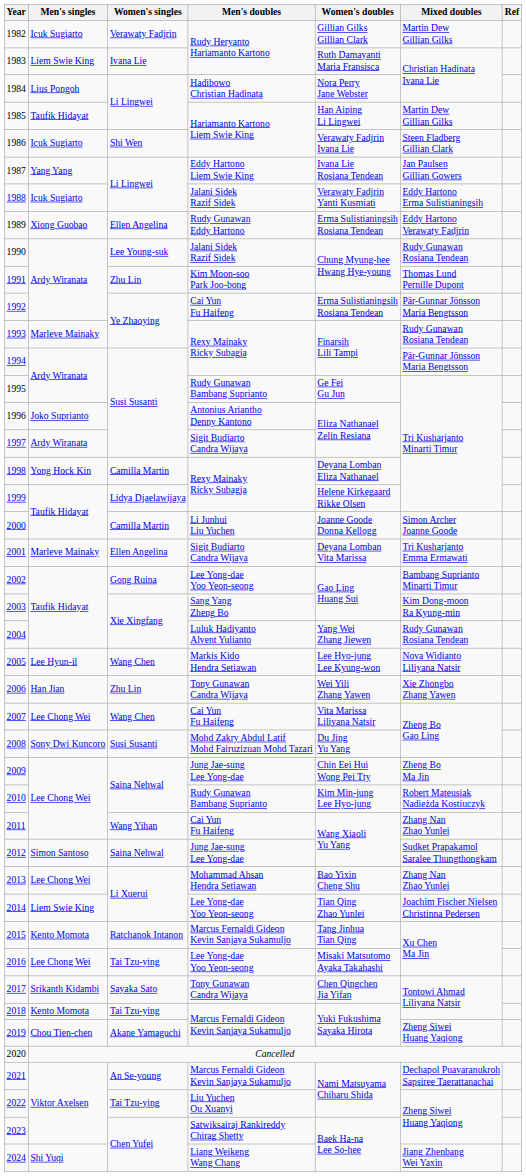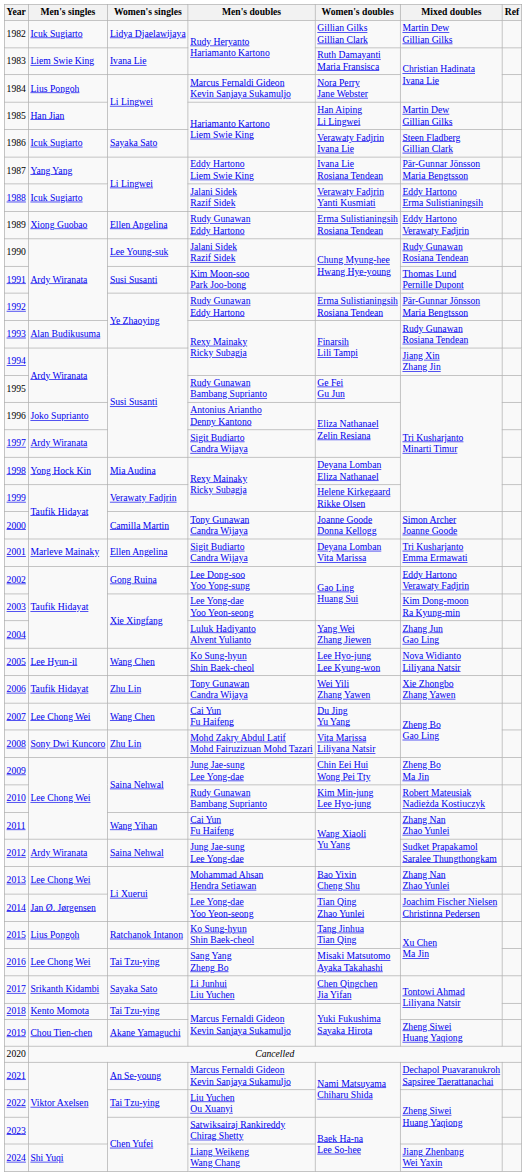 <table class=wikitable style="font-size:90%;">
 <tr>
 <th>Year</th>
 <th>Men's singles</th>
 <th>Women's singles</th>
 <th>Men's doubles</th>
 <th>Women's doubles</th>
 <th>Mixed doubles</th>
 <th>Ref</th>
 </tr>
 <tr>
 <td>1982</td>
 <td> <a href='#'>Icuk Sugiarto</a></td>
-<td> <a href='#'>Verawaty Fadjrin</a></td>
+<td> <a href='#'>Lidya Djaelawijaya</a></td>
 <td rowspan=2> <a href='#'>Rudy Heryanto</a><br> <a href='#'>Hariamanto Kartono</a></td>
 <td> <a href='#'>Gillian Gilks</a><br> <a href='#'>Gillian Clark</a></td>
 <td> <a href='#'>Martin Dew</a><br> <a href='#'>Gillian Gilks</a></td>
 <td align=center></td>
 </tr>
 <tr>
 <td>1983</td>
 <td> <a href='#'>Liem Swie King</a></td>
 <td> <a href='#'>Ivana Lie</a></td>
 <td> <a href='#'>Ruth Damayanti</a><br> <a href='#'>Maria Fransisca</a></td>
 <td rowspan=2> <a href='#'>Christian Hadinata</a><br> <a href='#'>Ivana Lie</a></td>
 <td align=center></td>
 </tr>
 <tr>
 <td>1984</td>
 <td> <a href='#'>Lius Pongoh</a></td>
 <td rowspan=2> <a href='#'>Li Lingwei</a></td>
-<td> <a href='#'>Hadibowo</a><br> <a href='#'>Christian Hadinata</a></td>
+<td> <a href='#'>Marcus Fernaldi Gideon</a><br> <a href='#'>Kevin Sanjaya Sukamuljo</a></td>
 <td> <a href='#'>Nora Perry</a><br> <a href='#'>Jane Webster</a></td>
 <td align=center></td>
 </tr>
 <tr>
 <td>1985</td>
-<td> <a href='#'>Taufik Hidayat</a></td>
+<td> <a href='#'>Han Jian</a></td>
 <td rowspan=2> <a href='#'>Hariamanto Kartono</a><br> <a href='#'>Liem Swie King</a></td>
 <td> <a href='#'>Han Aiping</a><br> <a href='#'>Li Lingwei</a></td>
 <td> <a href='#'>Martin Dew</a><br> <a href='#'>Gillian Gilks</a></td>
 <td align=center></td>
 </tr>
 <tr>
 <td>1986</td>
 <td> <a href='#'>Icuk Sugiarto</a></td>
-<td> <a href='#'>Shi Wen</a></td>
+<td> <a href='#'>Sayaka Sato</a></td>
 <td> <a href='#'>Verawaty Fadjrin</a><br> <a href='#'>Ivana Lie</a></td>
 <td> <a href='#'>Steen Fladberg</a><br> <a href='#'>Gillian Clark</a></td>
 <td align=center></td>
 </tr>
 <tr>
 <td>1987</td>
 <td> <a href='#'>Yang Yang</a></td>
 <td rowspan=2> <a href='#'>Li Lingwei</a></td>
 <td> <a href='#'>Eddy Hartono</a><br> <a href='#'>Liem Swie King</a></td>
 <td> <a href='#'>Ivana Lie</a><br> <a href='#'>Rosiana Tendean</a></td>
-<td> <a href='#'>Jan Paulsen</a><br> <a href='#'>Gillian Gowers</a></td>
+<td> <a href='#'>Pär-Gunnar Jönsson</a><br> <a href='#'>Maria Bengtsson</a></td>
 <td align=center></td>
 </tr>
 <tr>
 <td><a href='#'>1988</a></td>
 <td> <a href='#'>Icuk Sugiarto</a></td>
 <td> <a href='#'>Jalani Sidek</a><br> <a href='#'>Razif Sidek</a></td>
 <td> <a href='#'>Verawaty Fadjrin</a><br> <a href='#'>Yanti Kusmiati</a></td>
 <td> <a href='#'>Eddy Hartono</a><br> <a href='#'>Erma Sulistianingsih</a></td>
 <td align=center></td>
 </tr>
 <tr>
 <td>1989</td>
 <td> <a href='#'>Xiong Guobao</a></td>
 <td> <a href='#'>Ellen Angelina</a></td>
 <td> <a href='#'>Rudy Gunawan</a><br> <a href='#'>Eddy Hartono</a></td>
 <td> <a href='#'>Erma Sulistianingsih</a><br> <a href='#'>Rosiana Tendean</a></td>
 <td> <a href='#'>Eddy Hartono</a><br> <a href='#'>Verawaty Fadjrin</a></td>
 <td align=center></td>
 </tr>
 <tr>
 <td>1990</td>
 <td rowspan=3> <a href='#'>Ardy Wiranata</a></td>
 <td> <a href='#'>Lee Young-suk</a></td>
 <td> <a href='#'>Jalani Sidek</a><br> <a href='#'>Razif Sidek</a></td>
 <td rowspan=2> <a href='#'>Chung Myung-hee</a><br> <a href='#'>Hwang Hye-young</a></td>
 <td> <a href='#'>Rudy Gunawan</a><br> <a href='#'>Rosiana Tendean</a></td>
 <td align=center></td>
 </tr>
 <tr>
 <td><a href='#'>1991</a></td>
-<td> <a href='#'>Zhu Lin</a></td>
+<td> <a href='#'>Susi Susanti</a></td>
 <td> <a href='#'>Kim Moon-soo</a><br> <a href='#'>Park Joo-bong</a></td>
 <td> <a href='#'>Thomas Lund</a><br> <a href='#'>Pernille Dupont</a></td>
 <td align=center></td>
 </tr>
 <tr>
 <td><a href='#'>1992</a></td>
 <td rowspan=2> <a href='#'>Ye Zhaoying</a></td>
-<td> <a href='#'>Cai Yun</a><br> <a href='#'>Fu Haifeng</a></td>
+<td> <a href='#'>Rudy Gunawan</a><br> <a href='#'>Eddy Hartono</a></td>
 <td> <a href='#'>Erma Sulistianingsih</a><br> <a href='#'>Rosiana Tendean</a></td>
 <td> <a href='#'>Pär-Gunnar Jönsson</a><br> <a href='#'>Maria Bengtsson</a></td>
 <td align=center></td>
 </tr>
 <tr>
 <td><a href='#'>1993</a></td>
-<td> <a href='#'>Marleve Mainaky</a></td>
+<td> <a href='#'>Alan Budikusuma</a></td>
 <td rowspan=2> <a href='#'>Rexy Mainaky</a><br> <a href='#'>Ricky Subagja</a></td>
 <td rowspan=2> <a href='#'>Finarsih</a><br> <a href='#'>Lili Tampi</a></td>
 <td> <a href='#'>Rudy Gunawan</a><br> <a href='#'>Rosiana Tendean</a></td>
 <td align=center></td>
 </tr>
 <tr>
 <td><a href='#'>1994</a></td>
 <td rowspan=2> <a href='#'>Ardy Wiranata</a></td>
 <td rowspan=4> <a href='#'>Susi Susanti</a></td>
-<td> <a href='#'>Pär-Gunnar Jönsson</a><br> <a href='#'>Maria Bengtsson</a></td>
+<td> <a href='#'>Jiang Xin</a><br> <a href='#'>Zhang Jin</a></td>
 <td align=center></td>
 </tr>
 <tr>
 <td>1995</td>
 <td> <a href='#'>Rudy Gunawan</a><br> <a href='#'>Bambang Suprianto</a></td>
 <td> <a href='#'>Ge Fei</a><br> <a href='#'>Gu Jun</a></td>
 <td rowspan=5> <a href='#'>Tri Kusharjanto</a><br> <a href='#'>Minarti Timur</a></td>
 <td align=center></td>
 </tr>
 <tr>
 <td>1996</td>
 <td> <a href='#'>Joko Suprianto</a></td>
 <td> <a href='#'>Antonius Ariantho</a><br> <a href='#'>Denny Kantono</a></td>
 <td rowspan=2> <a href='#'>Eliza Nathanael</a><br> <a href='#'>Zelin Resiana</a></td>
 <td align=center></td>
 </tr>
 <tr>
 <td><a href='#'>1997</a></td>
 <td> <a href='#'>Ardy Wiranata</a></td>
 <td> <a href='#'>Sigit Budiarto</a><br> <a href='#'>Candra Wijaya</a></td>
 <td align=center></td>
 </tr>
 <tr>
 <td><a href='#'>1998</a></td>
 <td> <a href='#'>Yong Hock Kin</a></td>
-<td> <a href='#'>Camilla Martin</a></td>
+<td> <a href='#'>Mia Audina</a></td>
 <td rowspan=2> <a href='#'>Rexy Mainaky</a><br> <a href='#'>Ricky Subagja</a></td>
 <td> <a href='#'>Deyana Lomban</a><br> <a href='#'>Eliza Nathanael</a></td>
 <td align=center></td>
 </tr>
 <tr>
 <td><a href='#'>1999</a></td>
 <td rowspan=2> <a href='#'>Taufik Hidayat</a></td>
-<td> <a href='#'>Lidya Djaelawijaya</a></td>
+<td> <a href='#'>Verawaty Fadjrin</a></td>
 <td> <a href='#'>Helene Kirkegaard</a><br> <a href='#'>Rikke Olsen</a></td>
 <td align=center></td>
 </tr>
 <tr>
 <td><a href='#'>2000</a></td>
 <td> <a href='#'>Camilla Martin</a></td>
-<td> <a href='#'>Li Junhui</a><br> <a href='#'>Liu Yuchen</a></td>
+<td> <a href='#'>Tony Gunawan</a><br> <a href='#'>Candra Wijaya</a></td>
 <td> <a href='#'>Joanne Goode</a><br> <a href='#'>Donna Kellogg</a></td>
 <td> <a href='#'>Simon Archer</a><br> <a href='#'>Joanne Goode</a></td>
 <td align=center></td>
 </tr>
 <tr>
 <td><a href='#'>2001</a></td>
 <td> <a href='#'>Marleve Mainaky</a></td>
 <td> <a href='#'>Ellen Angelina</a></td>
 <td> <a href='#'>Sigit Budiarto</a><br> <a href='#'>Candra Wijaya</a></td>
 <td> <a href='#'>Deyana Lomban</a><br> <a href='#'>Vita Marissa</a></td>
 <td> <a href='#'>Tri Kusharjanto</a><br> <a href='#'>Emma Ermawati</a></td>
 <td align=center></td>
 </tr>
 <tr>
 <td><a href='#'>2002</a></td>
 <td rowspan=3> <a href='#'>Taufik Hidayat</a></td>
 <td> <a href='#'>Gong Ruina</a></td>
-<td> <a href='#'>Lee Yong-dae</a><br> <a href='#'>Yoo Yeon-seong</a></td>
+<td> <a href='#'>Lee Dong-soo</a><br> <a href='#'>Yoo Yong-sung</a></td>
 <td rowspan=2> <a href='#'>Gao Ling</a><br> <a href='#'>Huang Sui</a></td>
-<td> <a href='#'>Bambang Suprianto</a><br> <a href='#'>Minarti Timur</a></td>
+<td> <a href='#'>Eddy Hartono</a><br> <a href='#'>Verawaty Fadjrin</a></td>
 <td align=center></td>
 </tr>
 <tr>
 <td><a href='#'>2003</a></td>
 <td rowspan=2> <a href='#'>Xie Xingfang</a></td>
-<td> <a href='#'>Sang Yang</a><br> <a href='#'>Zheng Bo</a></td>
+<td> <a href='#'>Lee Yong-dae</a><br> <a href='#'>Yoo Yeon-seong</a></td>
 <td> <a href='#'>Kim Dong-moon</a><br> <a href='#'>Ra Kyung-min</a></td>
 <td align=center></td>
 </tr>
 <tr>
 <td><a href='#'>2004</a></td>
 <td> <a href='#'>Luluk Hadiyanto</a><br> <a href='#'>Alvent Yulianto</a></td>
 <td> <a href='#'>Yang Wei</a><br> <a href='#'>Zhang Jiewen</a></td>
-<td> <a href='#'>Rudy Gunawan</a><br> <a href='#'>Rosiana Tendean</a></td>
+<td> <a href='#'>Zhang Jun</a><br> <a href='#'>Gao Ling</a></td>
 <td align=center></td>
 </tr>
 <tr>
 <td><a href='#'>2005</a></td>
 <td> <a href='#'>Lee Hyun-il</a></td>
 <td> <a href='#'>Wang Chen</a></td>
-<td> <a href='#'>Markis Kido</a><br> <a href='#'>Hendra Setiawan</a></td>
+<td> <a href='#'>Ko Sung-hyun</a><br>  <a href='#'>Shin Baek-cheol</a></td>
 <td> <a href='#'>Lee Hyo-jung</a><br> <a href='#'>Lee Kyung-won</a></td>
 <td> <a href='#'>Nova Widianto</a><br> <a href='#'>Liliyana Natsir</a></td>
 <td align=center></td>
 </tr>
 <tr>
 <td><a href='#'>2006</a></td>
-<td> <a href='#'>Han Jian</a></td>
+<td> <a href='#'>Taufik Hidayat</a></td>
 <td> <a href='#'>Zhu Lin</a></td>
 <td> <a href='#'>Tony Gunawan</a><br> <a href='#'>Candra Wijaya</a></td>
 <td> <a href='#'>Wei Yili</a><br> <a href='#'>Zhang Yawen</a></td>
 <td> <a href='#'>Xie Zhongbo</a><br> <a href='#'>Zhang Yawen</a></td>
 <td align=center></td>
 </tr>
 <tr>
 <td><a href='#'>2007</a></td>
 <td> <a href='#'>Lee Chong Wei</a></td>
 <td> <a href='#'>Wang Chen</a></td>
 <td> <a href='#'>Cai Yun</a><br> <a href='#'>Fu Haifeng</a></td>
-<td> <a href='#'>Vita Marissa</a><br> <a href='#'>Liliyana Natsir</a></td>
+<td> <a href='#'>Du Jing</a><br> <a href='#'>Yu Yang</a></td>
 <td rowspan=2> <a href='#'>Zheng Bo</a><br> <a href='#'>Gao Ling</a></td>
 <td align=center></td>
 </tr>
 <tr>
 <td><a href='#'>2008</a></td>
 <td> <a href='#'>Sony Dwi Kuncoro</a></td>
-<td> <a href='#'>Susi Susanti</a></td>
+<td> <a href='#'>Zhu Lin</a></td>
 <td> <a href='#'>Mohd Zakry Abdul Latif</a><br> <a href='#'>Mohd Fairuzizuan Mohd Tazari</a></td>
-<td> <a href='#'>Du Jing</a><br> <a href='#'>Yu Yang</a></td>
+<td> <a href='#'>Vita Marissa</a><br> <a href='#'>Liliyana Natsir</a></td>
 <td align=center></td>
 </tr>
 <tr>
 <td><a href='#'>2009</a></td>
 <td rowspan=3> <a href='#'>Lee Chong Wei</a></td>
 <td rowspan=2> <a href='#'>Saina Nehwal</a></td>
 <td> <a href='#'>Jung Jae-sung</a><br> <a href='#'>Lee Yong-dae</a></td>
 <td> <a href='#'>Chin Eei Hui</a><br> <a href='#'>Wong Pei Tty</a></td>
 <td> <a href='#'>Zheng Bo</a><br> <a href='#'>Ma Jin</a></td>
 <td align=center></td>
 </tr>
 <tr>
 <td><a href='#'>2010</a></td>
 <td> <a href='#'>Rudy Gunawan</a><br> <a href='#'>Bambang Suprianto</a></td>
 <td> <a href='#'>Kim Min-jung</a><br> <a href='#'>Lee Hyo-jung</a></td>
 <td> <a href='#'>Robert Mateusiak</a><br> <a href='#'>Nadieżda Kostiuczyk</a></td>
 <td align=center></td>
 </tr>
 <tr>
 <td><a href='#'>2011</a></td>
 <td> <a href='#'>Wang Yihan</a></td>
 <td> <a href='#'>Cai Yun</a><br> <a href='#'>Fu Haifeng</a></td>
 <td rowspan=2> <a href='#'>Wang Xiaoli</a><br> <a href='#'>Yu Yang</a></td>
 <td> <a href='#'>Zhang Nan</a><br> <a href='#'>Zhao Yunlei</a></td>
 <td align=center></td>
 </tr>
 <tr>
 <td><a href='#'>2012</a></td>
-<td> <a href='#'>Simon Santoso</a></td>
+<td> <a href='#'>Ardy Wiranata</a></td>
 <td> <a href='#'>Saina Nehwal</a></td>
 <td> <a href='#'>Jung Jae-sung</a><br> <a href='#'>Lee Yong-dae</a></td>
 <td> <a href='#'>Sudket Prapakamol</a><br> <a href='#'>Saralee Thungthongkam</a></td>
 <td align=center></td>
 </tr>
 <tr>
 <td><a href='#'>2013</a></td>
 <td> <a href='#'>Lee Chong Wei</a></td>
 <td rowspan=2> <a href='#'>Li Xuerui</a></td>
 <td> <a href='#'>Mohammad Ahsan</a><br> <a href='#'>Hendra Setiawan</a></td>
 <td> <a href='#'>Bao Yixin</a><br> <a href='#'>Cheng Shu</a></td>
 <td> <a href='#'>Zhang Nan</a><br> <a href='#'>Zhao Yunlei</a></td>
 <td align=center></td>
 </tr>
 <tr>
 <td><a href='#'>2014</a></td>
-<td> <a href='#'>Liem Swie King</a></td>
+<td> <a href='#'>Jan Ø. Jørgensen</a></td>
 <td> <a href='#'>Lee Yong-dae</a><br> <a href='#'>Yoo Yeon-seong</a></td>
 <td> <a href='#'>Tian Qing</a><br> <a href='#'>Zhao Yunlei</a></td>
 <td> <a href='#'>Joachim Fischer Nielsen</a><br> <a href='#'>Christinna Pedersen</a></td>
 <td align=center></td>
 </tr>
 <tr>
 <td><a href='#'>2015</a></td>
-<td> <a href='#'>Kento Momota</a></td>
+<td> <a href='#'>Lius Pongoh</a></td>
 <td> <a href='#'>Ratchanok Intanon</a></td>
-<td> <a href='#'>Marcus Fernaldi Gideon</a><br> <a href='#'>Kevin Sanjaya Sukamuljo</a></td>
+<td> <a href='#'>Ko Sung-hyun</a><br>  <a href='#'>Shin Baek-cheol</a></td>
 <td> <a href='#'>Tang Jinhua</a><br> <a href='#'>Tian Qing</a></td>
 <td rowspan=2> <a href='#'>Xu Chen</a><br> <a href='#'>Ma Jin</a></td>
 <td align=center></td>
 </tr>
 <tr>
 <td><a href='#'>2016</a></td>
 <td> <a href='#'>Lee Chong Wei</a></td>
 <td> <a href='#'>Tai Tzu-ying</a></td>
-<td> <a href='#'>Lee Yong-dae</a><br> <a href='#'>Yoo Yeon-seong</a></td>
+<td> <a href='#'>Sang Yang</a><br> <a href='#'>Zheng Bo</a></td>
 <td> <a href='#'>Misaki Matsutomo</a><br> <a href='#'>Ayaka Takahashi</a></td>
 <td align=center></td>
 </tr>
 <tr>
 <td><a href='#'>2017</a></td>
 <td> <a href='#'>Srikanth Kidambi</a></td>
 <td> <a href='#'>Sayaka Sato</a></td>
-<td> <a href='#'>Tony Gunawan</a><br> <a href='#'>Candra Wijaya</a></td>
+<td> <a href='#'>Li Junhui</a><br> <a href='#'>Liu Yuchen</a></td>
 <td> <a href='#'>Chen Qingchen</a><br> <a href='#'>Jia Yifan</a></td>
 <td rowspan=2> <a href='#'>Tontowi Ahmad</a><br> <a href='#'>Liliyana Natsir</a></td>
 <td align=center></td>
 </tr>
 <tr>
 <td><a href='#'>2018</a></td>
 <td> <a href='#'>Kento Momota</a></td>
 <td> <a href='#'>Tai Tzu-ying</a></td>
 <td rowspan=2> <a href='#'>Marcus Fernaldi Gideon</a><br> <a href='#'>Kevin Sanjaya Sukamuljo</a></td>
 <td rowspan=2> <a href='#'>Yuki Fukushima</a><br> <a href='#'>Sayaka Hirota</a></td>
 <td align=center></td>
 </tr>
 <tr>
 <td><a href='#'>2019</a></td>
 <td> <a href='#'>Chou Tien-chen</a></td>
 <td> <a href='#'>Akane Yamaguchi</a></td>
 <td> <a href='#'>Zheng Siwei</a><br> <a href='#'>Huang Yaqiong</a></td>
 <td align=center></td>
 </tr>
 <tr>
 <td>2020</td>
 <td colspan="6" align="center"><em>Cancelled</em></td>
 </tr>
 <tr>
 <td><a href='#'>2021</a></td>
 <td rowspan=3> <a href='#'>Viktor Axelsen</a></td>
 <td> <a href='#'>An Se-young</a></td>
 <td> <a href='#'>Marcus Fernaldi Gideon</a><br> <a href='#'>Kevin Sanjaya Sukamuljo</a></td>
 <td rowspan=2> <a href='#'>Nami Matsuyama</a><br> <a href='#'>Chiharu Shida</a></td>
 <td> <a href='#'>Dechapol Puavaranukroh</a><br> <a href='#'>Sapsiree Taerattanachai</a></td>
 <td align=center></td>
 </tr>
 <tr>
 <td><a href='#'>2022</a></td>
 <td> <a href='#'>Tai Tzu-ying</a></td>
 <td> <a href='#'>Liu Yuchen</a><br> <a href='#'>Ou Xuanyi</a></td>
 <td rowspan="2"> <a href='#'>Zheng Siwei</a><br> <a href='#'>Huang Yaqiong</a></td>
 <td align=center></td>
 </tr>
 <tr>
 <td><a href='#'>2023</a></td>
 <td rowspan="2"> <a href='#'>Chen Yufei</a></td>
 <td> <a href='#'>Satwiksairaj Rankireddy</a><br> <a href='#'>Chirag Shetty</a></td>
 <td rowspan="2"> <a href='#'>Baek Ha-na</a><br> <a href='#'>Lee So-hee</a></td>
 <td></td>
 </tr>
 <tr>
 <td><a href='#'>2024</a></td>
 <td> <a href='#'>Shi Yuqi</a></td>
 <td> <a href='#'>Liang Weikeng</a><br> <a href='#'>Wang Chang</a></td>
 <td> <a href='#'>Jiang Zhenbang</a> <br> <a href='#'>Wei Yaxin</a></td>
 <td></td>
 </tr>
 </table>
